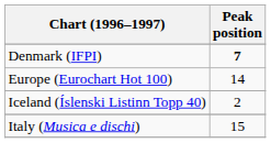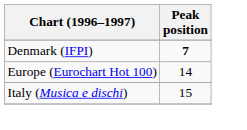 <table class="wikitable sortable">
 <tr>
 <th>Chart (1996–1997)</th>
 <th>Peak<br>position</th>
 </tr>
 <tr>
 </tr>
 <tr>
 </tr>
 <tr>
 </tr>
 <tr>
 </tr>
 <tr>
 <td>Denmark (<a href='#'>IFPI</a>)</td>
 <td align="center"><strong>7</strong></td>
 </tr>
 <tr>
 <td>Europe (<a href='#'>Eurochart Hot 100</a>)</td>
 <td align="center">14</td>
 </tr>
 <tr>
 </tr>
 <tr>
 </tr>
 <tr>
 </tr>
 <tr>
-<td>Iceland (<a href='#'>Íslenski Listinn Topp 40</a>)</td>
-<td align="center">2</td>
-</tr>
-<tr>
 </tr>
 <tr>
 <td>Italy (<em><a href='#'>Musica e dischi</a></em>)</td>
 <td align="center">15</td>
 </tr>
 <tr>
 </tr>
 <tr>
 </tr>
 <tr>
 </tr>
 <tr>
 </tr>
 <tr>
 </tr>
 <tr>
 </tr>
 <tr>
 </tr>
 <tr>
 </tr>
 <tr>
 </tr>
 </table>
